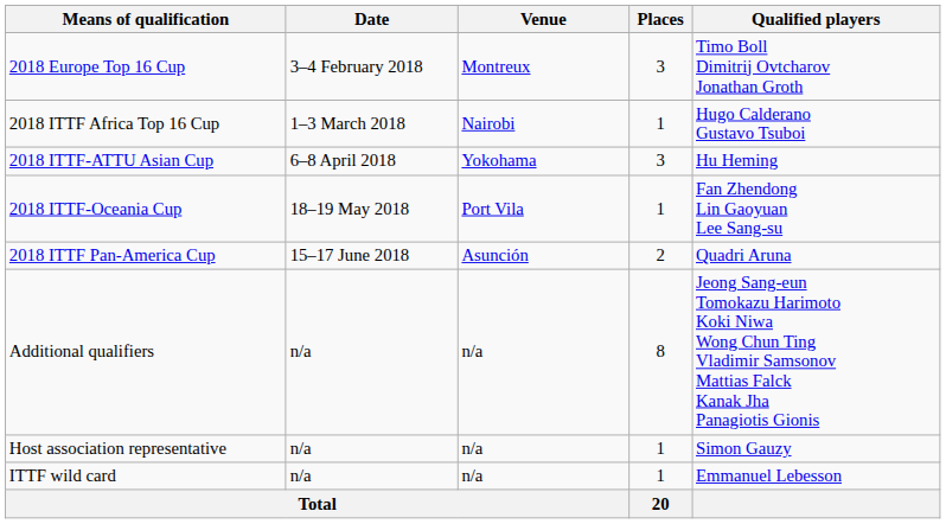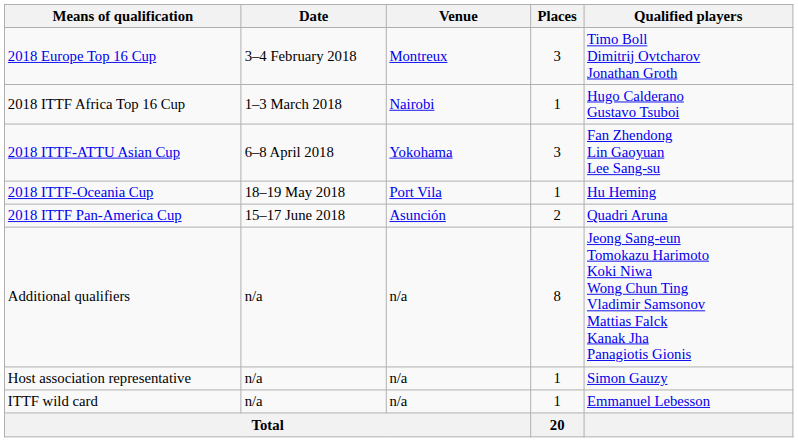 <table class="wikitable" style="text-align:left; font-size:100%">
 <tr>
 <th width=250>Means of qualification</th>
 <th width=150>Date</th>
 <th width=150>Venue</th>
 <th width=50>Places</th>
 <th width=220>Qualified players</th>
 </tr>
 <tr>
 <td><a href='#'>2018 Europe Top 16 Cup</a></td>
 <td>3–4 February 2018</td>
 <td> <a href='#'>Montreux</a></td>
 <td align=center>3</td>
 <td> <a href='#'>Timo Boll</a><br> <a href='#'>Dimitrij Ovtcharov</a><br> <a href='#'>Jonathan Groth</a></td>
 </tr>
 <tr>
 <td>2018 ITTF Africa Top 16 Cup</td>
 <td>1–3 March 2018</td>
 <td> <a href='#'>Nairobi</a></td>
 <td align=center>1</td>
 <td> <a href='#'>Hugo Calderano</a><br> <a href='#'>Gustavo Tsuboi</a></td>
 </tr>
 <tr>
 <td><a href='#'>2018 ITTF-ATTU Asian Cup</a></td>
 <td>6–8 April 2018</td>
 <td> <a href='#'>Yokohama</a></td>
 <td align=center>3</td>
-<td> <a href='#'>Hu Heming</a></td>
+<td> <a href='#'>Fan Zhendong</a><br> <a href='#'>Lin Gaoyuan</a><br> <a href='#'>Lee Sang-su</a></td>
 </tr>
 <tr>
 <td><a href='#'>2018 ITTF-Oceania Cup</a></td>
 <td>18–19 May 2018</td>
 <td> <a href='#'>Port Vila</a></td>
 <td align=center>1</td>
-<td> <a href='#'>Fan Zhendong</a><br> <a href='#'>Lin Gaoyuan</a><br> <a href='#'>Lee Sang-su</a></td>
+<td> <a href='#'>Hu Heming</a></td>
 </tr>
 <tr>
 <td><a href='#'>2018 ITTF Pan-America Cup</a></td>
 <td>15–17 June 2018</td>
 <td> <a href='#'>Asunción</a></td>
 <td align=center>2</td>
 <td> <a href='#'>Quadri Aruna</a></td>
 </tr>
 <tr>
 <td>Additional qualifiers</td>
 <td>n/a</td>
 <td>n/a</td>
 <td align=center>8</td>
 <td> <a href='#'>Jeong Sang-eun</a><br> <a href='#'>Tomokazu Harimoto</a><br> <a href='#'>Koki Niwa</a><br> <a href='#'>Wong Chun Ting</a><br> <a href='#'>Vladimir Samsonov</a><br> <a href='#'>Mattias Falck</a><br> <a href='#'>Kanak Jha</a><br> <a href='#'>Panagiotis Gionis</a></td>
 </tr>
 <tr>
 <td>Host association representative</td>
 <td>n/a</td>
 <td>n/a</td>
 <td align=center>1</td>
 <td> <a href='#'>Simon Gauzy</a></td>
 </tr>
 <tr>
 <td>ITTF wild card</td>
 <td>n/a</td>
 <td>n/a</td>
 <td align=center>1</td>
 <td> <a href='#'>Emmanuel Lebesson</a></td>
 </tr>
 <tr>
 <th colspan=3>Total</th>
 <th>20</th>
 <th></th>
 </tr>
 </table>
